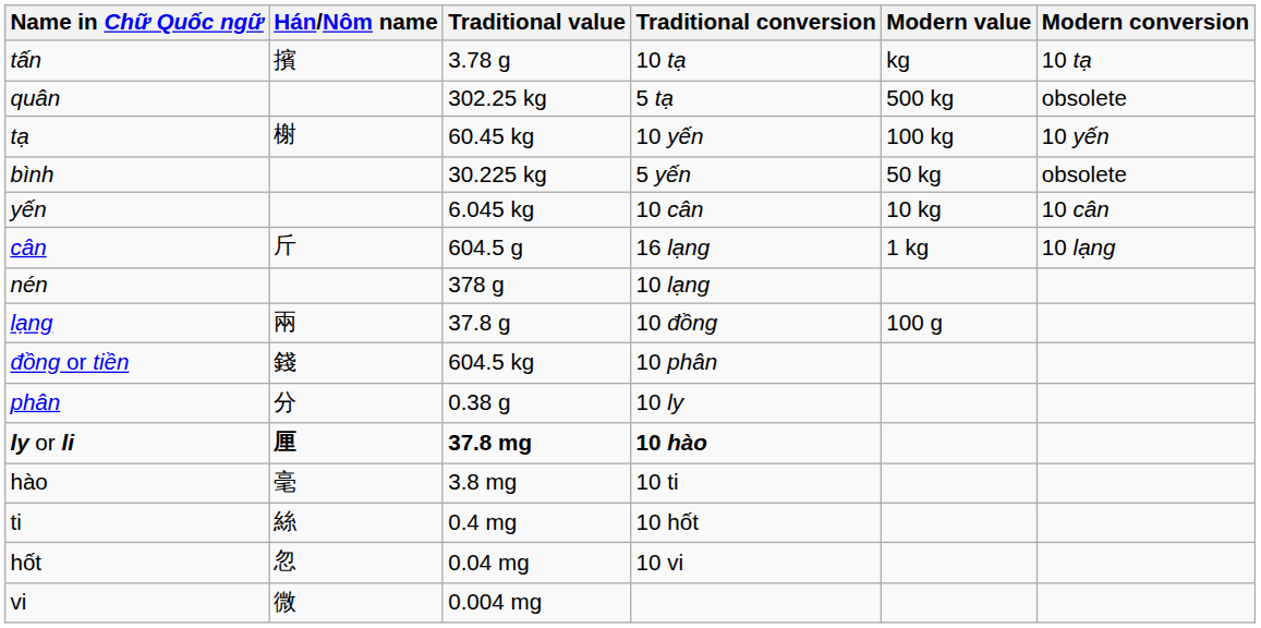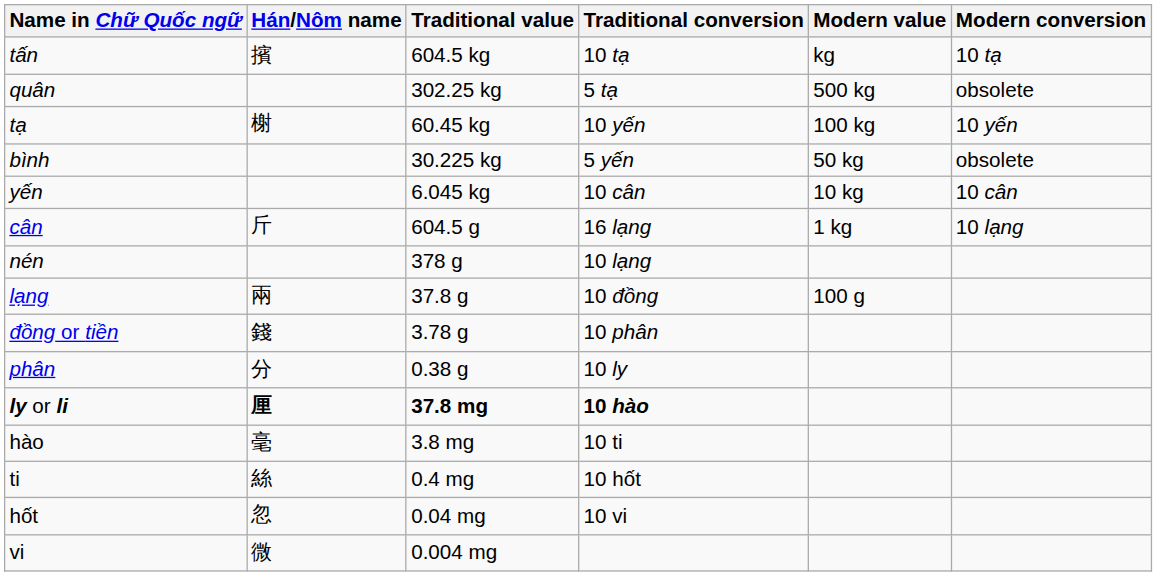 <table class="wikitable">
 <tr>
 <th>Name in <em><a href='#'>Chữ Quốc ngữ</a></em></th>
 <th><a href='#'>Hán</a>/<a href='#'>Nôm</a> name</th>
 <th>Traditional value</th>
 <th>Traditional conversion</th>
 <th>Modern value</th>
 <th>Modern conversion</th>
 </tr>
 <tr>
 <td><em>tấn</em></td>
 <td>擯</td>
-<td>3.78 g</td>
+<td>604.5 kg</td>
 <td>10 <em>tạ</em></td>
 <td> kg</td>
 <td>10 <em>tạ</em></td>
 </tr>
 <tr>
 <td><em>quân</em></td>
 <td></td>
 <td>302.25 kg</td>
 <td>5 <em>tạ</em></td>
 <td>500 kg</td>
 <td>obsolete</td>
 </tr>
 <tr>
 <td><em>tạ</em></td>
 <td>榭</td>
 <td>60.45 kg</td>
 <td>10 <em>yến</em></td>
 <td>100 kg</td>
 <td>10 <em>yến</em></td>
 </tr>
 <tr>
 <td><em>bình</em></td>
 <td></td>
 <td>30.225 kg</td>
 <td>5 <em>yến</em></td>
 <td>50 kg</td>
 <td>obsolete</td>
 </tr>
 <tr>
 <td><em>yến</em></td>
 <td></td>
 <td>6.045 kg</td>
 <td>10 <em>cân</em></td>
 <td>10 kg</td>
 <td>10 <em>cân</em></td>
 </tr>
 <tr>
 <td><em><a href='#'>cân</a></em></td>
 <td>斤</td>
 <td>604.5 g</td>
 <td>16 <em>lạng</em></td>
 <td>1 kg</td>
 <td>10 <em>lạng</em></td>
 </tr>
 <tr>
 <td><em>nén</em></td>
 <td></td>
 <td>378 g</td>
 <td>10 <em>lạng</em></td>
 <td></td>
 <td></td>
 </tr>
 <tr>
 <td><em><a href='#'>lạng</a></em></td>
 <td>兩</td>
 <td>37.8 g</td>
 <td>10 <em>đồng</em></td>
 <td>100 g</td>
 <td></td>
 </tr>
 <tr>
 <td><a href='#'><em>đồng</em> or <em>tiền</em></a></td>
 <td>錢</td>
-<td>604.5 kg</td>
+<td>3.78 g</td>
 <td>10 <em>phân</em></td>
 <td></td>
 <td></td>
 </tr>
 <tr>
 <td><a href='#'><em>phân</em></a></td>
 <td>分</td>
 <td>0.38 g</td>
 <td>10 <em>ly</em></td>
 <td></td>
 <td></td>
 </tr>
 <tr>
 <td><strong><em>ly</em></strong> or <strong><em>li</em></strong></td>
 <td><strong>厘</strong></td>
 <td><strong>37.8 mg</strong></td>
 <td><strong>10 <em>hào<strong><em></td>
 <td></td>
 <td></td>
 </tr>
 <tr>
 <td></em>hào<em></td>
 <td>毫</td>
 <td>3.8 mg</td>
 <td>10 </em>ti<em></td>
 <td></td>
 <td></td>
 </tr>
 <tr>
 <td></em>ti<em></td>
 <td>絲</td>
 <td>0.4 mg</td>
 <td>10 </em>hốt<em></td>
 <td></td>
 <td></td>
 </tr>
 <tr>
 <td></em>hốt<em></td>
 <td>忽</td>
 <td>0.04 mg</td>
 <td>10 </em>vi<em></td>
 <td></td>
 <td></td>
 </tr>
 <tr>
 <td></em>vi<em></td>
 <td>微</td>
 <td>0.004 mg</td>
 <td></td>
 <td></td>
 <td></td>
 </tr>
 </table>
